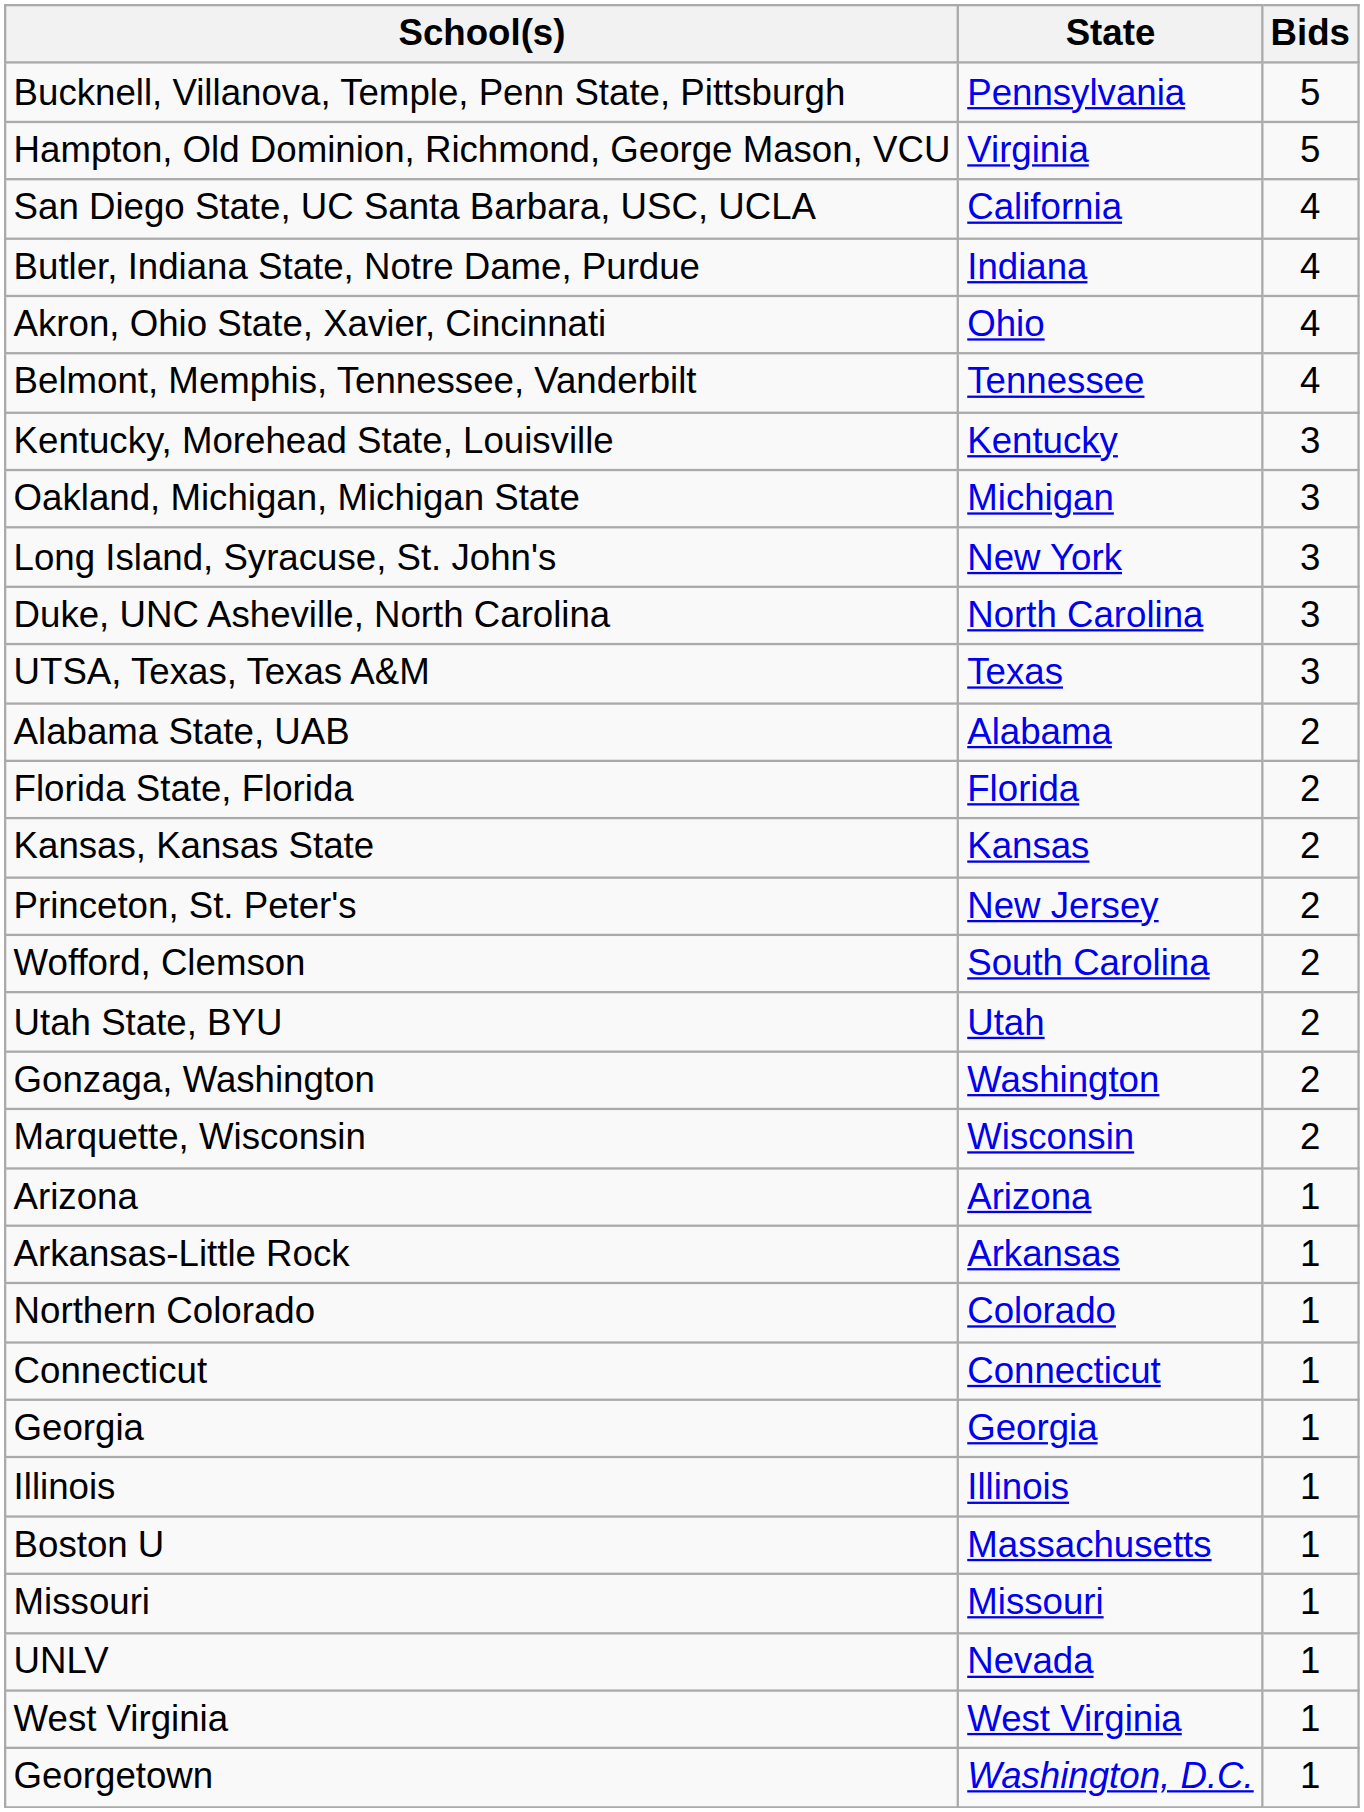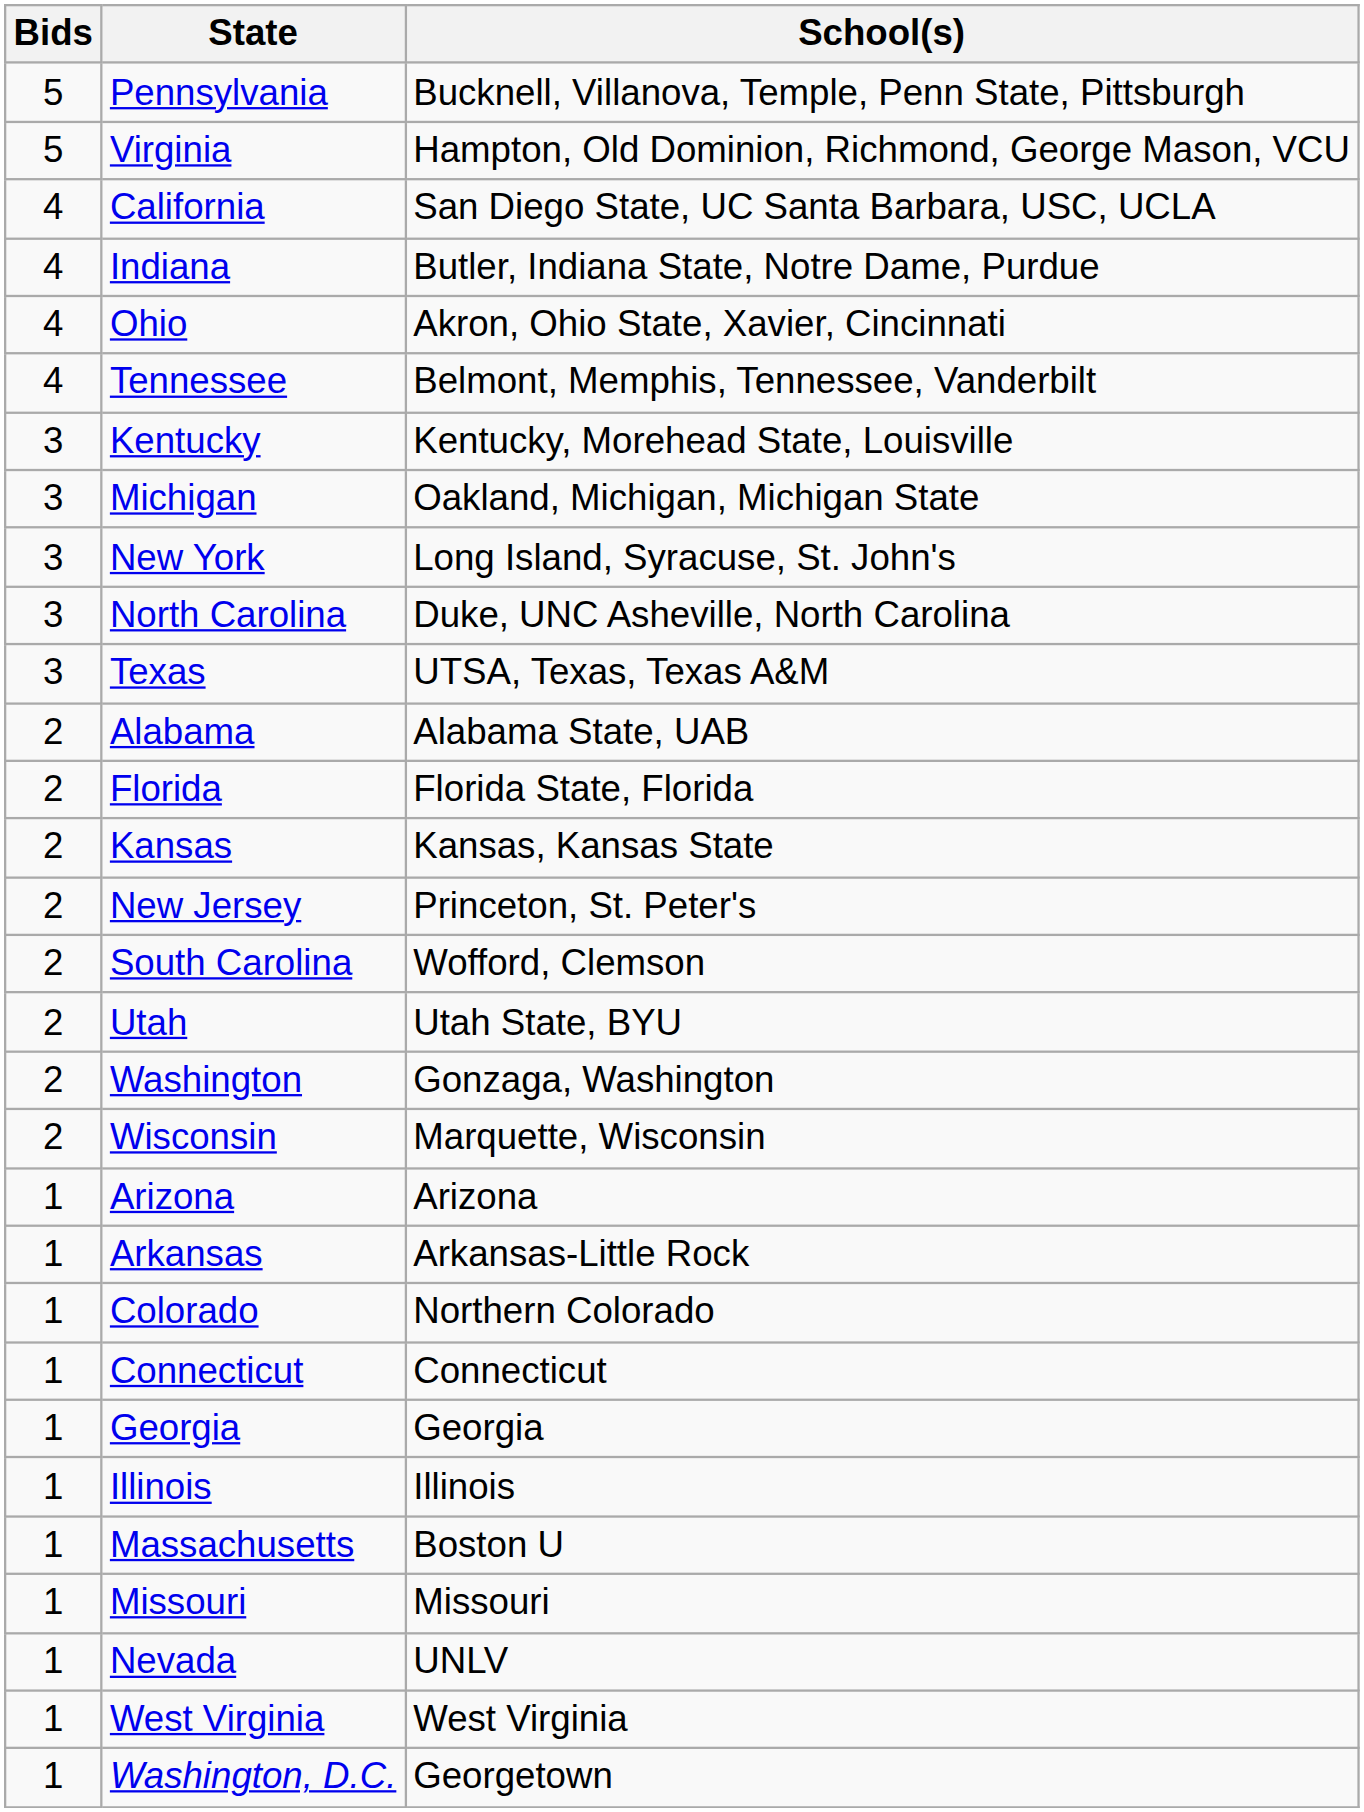 <table class="wikitable sortable">
 <tr>
+<th>Bids</th>
+<th>State</th>
 <th>School(s)</th>
-<th>State</th>
-<th>Bids</th>
 </tr>
 <tr>
+<td rowspan="1" align="center">5</td>
+<td><a href='#'>Pennsylvania</a></td>
 <td>Bucknell, Villanova, Temple, Penn State, Pittsburgh</td>
-<td><a href='#'>Pennsylvania</a></td>
-<td rowspan="1" align="center">5</td>
 </tr>
 <tr>
+<td rowspan="1" align="center">5</td>
+<td><a href='#'>Virginia</a></td>
 <td>Hampton, Old Dominion, Richmond, George Mason, VCU</td>
-<td><a href='#'>Virginia</a></td>
-<td rowspan="1" align="center">5</td>
 </tr>
 <tr>
+<td rowspan="1" align="center">4</td>
+<td><a href='#'>California</a></td>
 <td>San Diego State, UC Santa Barbara, USC, UCLA</td>
-<td><a href='#'>California</a></td>
-<td rowspan="1" align="center">4</td>
 </tr>
 <tr>
+<td rowspan="1" align="center">4</td>
+<td><a href='#'>Indiana</a></td>
 <td>Butler, Indiana State, Notre Dame, Purdue</td>
-<td><a href='#'>Indiana</a></td>
-<td rowspan="1" align="center">4</td>
 </tr>
 <tr>
+<td rowspan="1" align="center">4</td>
+<td><a href='#'>Ohio</a></td>
 <td>Akron, Ohio State, Xavier, Cincinnati</td>
-<td><a href='#'>Ohio</a></td>
-<td rowspan="1" align="center">4</td>
 </tr>
 <tr>
+<td rowspan="1" align="center">4</td>
+<td><a href='#'>Tennessee</a></td>
 <td>Belmont, Memphis, Tennessee, Vanderbilt</td>
-<td><a href='#'>Tennessee</a></td>
-<td rowspan="1" align="center">4</td>
 </tr>
 <tr>
+<td rowspan="1" align="center">3</td>
+<td><a href='#'>Kentucky</a></td>
 <td>Kentucky, Morehead State, Louisville</td>
-<td><a href='#'>Kentucky</a></td>
-<td rowspan="1" align="center">3</td>
 </tr>
 <tr>
+<td rowspan="1" align="center">3</td>
+<td><a href='#'>Michigan</a></td>
 <td>Oakland, Michigan, Michigan State</td>
-<td><a href='#'>Michigan</a></td>
-<td rowspan="1" align="center">3</td>
 </tr>
 <tr>
+<td rowspan="1" align="center">3</td>
+<td><a href='#'>New York</a></td>
 <td>Long Island, Syracuse, St. John's</td>
-<td><a href='#'>New York</a></td>
-<td rowspan="1" align="center">3</td>
 </tr>
 <tr>
+<td rowspan="1" align="center">3</td>
+<td><a href='#'>North Carolina</a></td>
 <td>Duke, UNC Asheville, North Carolina</td>
-<td><a href='#'>North Carolina</a></td>
-<td rowspan="1" align="center">3</td>
 </tr>
 <tr>
+<td rowspan="1" align="center">3</td>
+<td><a href='#'>Texas</a></td>
 <td>UTSA, Texas, Texas A&M</td>
-<td><a href='#'>Texas</a></td>
-<td rowspan="1" align="center">3</td>
 </tr>
 <tr>
+<td rowspan="1" align="center">2</td>
+<td><a href='#'>Alabama</a></td>
 <td>Alabama State, UAB</td>
-<td><a href='#'>Alabama</a></td>
-<td rowspan="1" align="center">2</td>
 </tr>
 <tr>
+<td rowspan="1" align="center">2</td>
+<td><a href='#'>Florida</a></td>
 <td>Florida State, Florida</td>
-<td><a href='#'>Florida</a></td>
-<td rowspan="1" align="center">2</td>
 </tr>
 <tr>
+<td rowspan="1" align="center">2</td>
+<td><a href='#'>Kansas</a></td>
 <td>Kansas, Kansas State</td>
-<td><a href='#'>Kansas</a></td>
-<td rowspan="1" align="center">2</td>
 </tr>
 <tr>
+<td rowspan="1" align="center">2</td>
+<td><a href='#'>New Jersey</a></td>
 <td>Princeton, St. Peter's</td>
-<td><a href='#'>New Jersey</a></td>
-<td rowspan="1" align="center">2</td>
 </tr>
 <tr>
+<td rowspan="1" align="center">2</td>
+<td><a href='#'>South Carolina</a></td>
 <td>Wofford, Clemson</td>
-<td><a href='#'>South Carolina</a></td>
-<td rowspan="1" align="center">2</td>
 </tr>
 <tr>
+<td rowspan="1" align="center">2</td>
+<td><a href='#'>Utah</a></td>
 <td>Utah State, BYU</td>
-<td><a href='#'>Utah</a></td>
-<td rowspan="1" align="center">2</td>
 </tr>
 <tr>
+<td rowspan="1" align="center">2</td>
+<td><a href='#'>Washington</a></td>
 <td>Gonzaga, Washington</td>
-<td><a href='#'>Washington</a></td>
-<td rowspan="1" align="center">2</td>
 </tr>
 <tr>
+<td rowspan="1" align="center">2</td>
+<td><a href='#'>Wisconsin</a></td>
 <td>Marquette, Wisconsin</td>
-<td><a href='#'>Wisconsin</a></td>
-<td rowspan="1" align="center">2</td>
 </tr>
 <tr>
+<td rowspan="1" align="center">1</td>
+<td><a href='#'>Arizona</a></td>
 <td>Arizona</td>
-<td><a href='#'>Arizona</a></td>
-<td rowspan="1" align="center">1</td>
 </tr>
 <tr>
+<td rowspan="1" align="center">1</td>
+<td><a href='#'>Arkansas</a></td>
 <td>Arkansas-Little Rock</td>
-<td><a href='#'>Arkansas</a></td>
-<td rowspan="1" align="center">1</td>
 </tr>
 <tr>
+<td rowspan="1" align="center">1</td>
+<td><a href='#'>Colorado</a></td>
 <td>Northern Colorado</td>
-<td><a href='#'>Colorado</a></td>
-<td rowspan="1" align="center">1</td>
 </tr>
 <tr>
+<td rowspan="1" align="center">1</td>
+<td><a href='#'>Connecticut</a></td>
 <td>Connecticut</td>
-<td><a href='#'>Connecticut</a></td>
-<td rowspan="1" align="center">1</td>
 </tr>
 <tr>
+<td rowspan="1" align="center">1</td>
+<td><a href='#'>Georgia</a></td>
 <td>Georgia</td>
-<td><a href='#'>Georgia</a></td>
-<td rowspan="1" align="center">1</td>
 </tr>
 <tr>
+<td rowspan="1" align="center">1</td>
+<td><a href='#'>Illinois</a></td>
 <td>Illinois</td>
-<td><a href='#'>Illinois</a></td>
-<td rowspan="1" align="center">1</td>
 </tr>
 <tr>
+<td rowspan="1" align="center">1</td>
+<td><a href='#'>Massachusetts</a></td>
 <td>Boston U</td>
-<td><a href='#'>Massachusetts</a></td>
-<td rowspan="1" align="center">1</td>
 </tr>
 <tr>
+<td rowspan="1" align="center">1</td>
+<td><a href='#'>Missouri</a></td>
 <td>Missouri</td>
-<td><a href='#'>Missouri</a></td>
-<td rowspan="1" align="center">1</td>
 </tr>
 <tr>
+<td rowspan="1" align="center">1</td>
+<td><a href='#'>Nevada</a></td>
 <td>UNLV</td>
-<td><a href='#'>Nevada</a></td>
-<td rowspan="1" align="center">1</td>
 </tr>
 <tr>
+<td rowspan="1" align="center">1</td>
+<td><a href='#'>West Virginia</a></td>
 <td>West Virginia</td>
-<td><a href='#'>West Virginia</a></td>
-<td rowspan="1" align="center">1</td>
 </tr>
 <tr>
+<td rowspan="1" align="center">1</td>
+<td><em><a href='#'>Washington, D.C.</a></em></td>
 <td>Georgetown</td>
-<td><em><a href='#'>Washington, D.C.</a></em></td>
-<td rowspan="1" align="center">1</td>
 </tr>
 </table>
